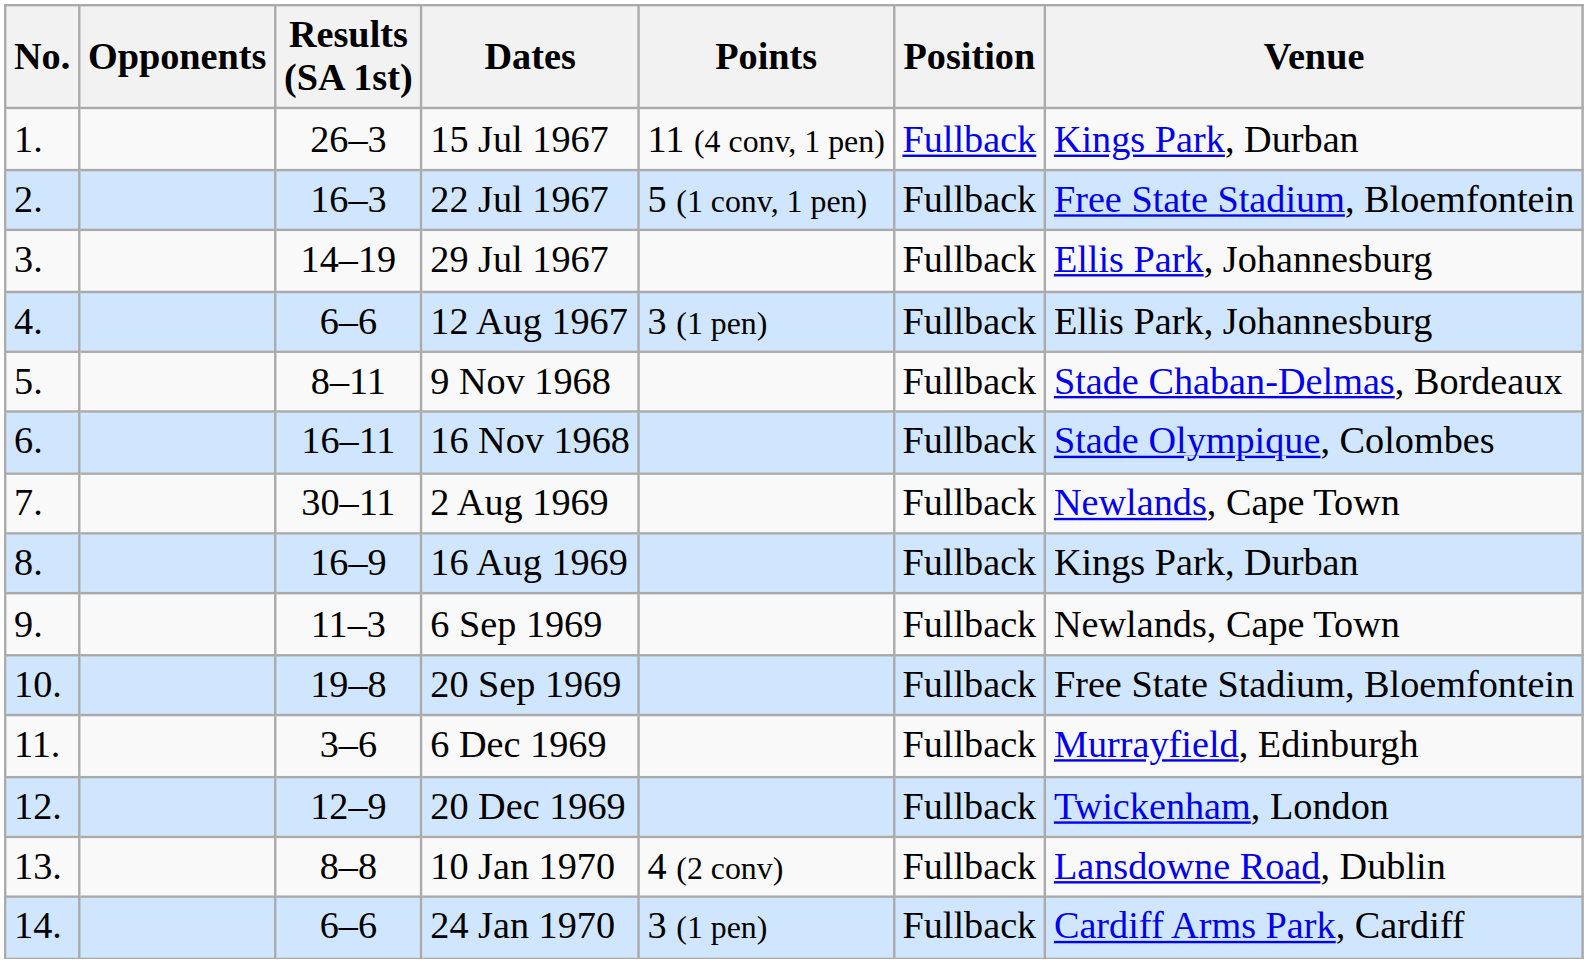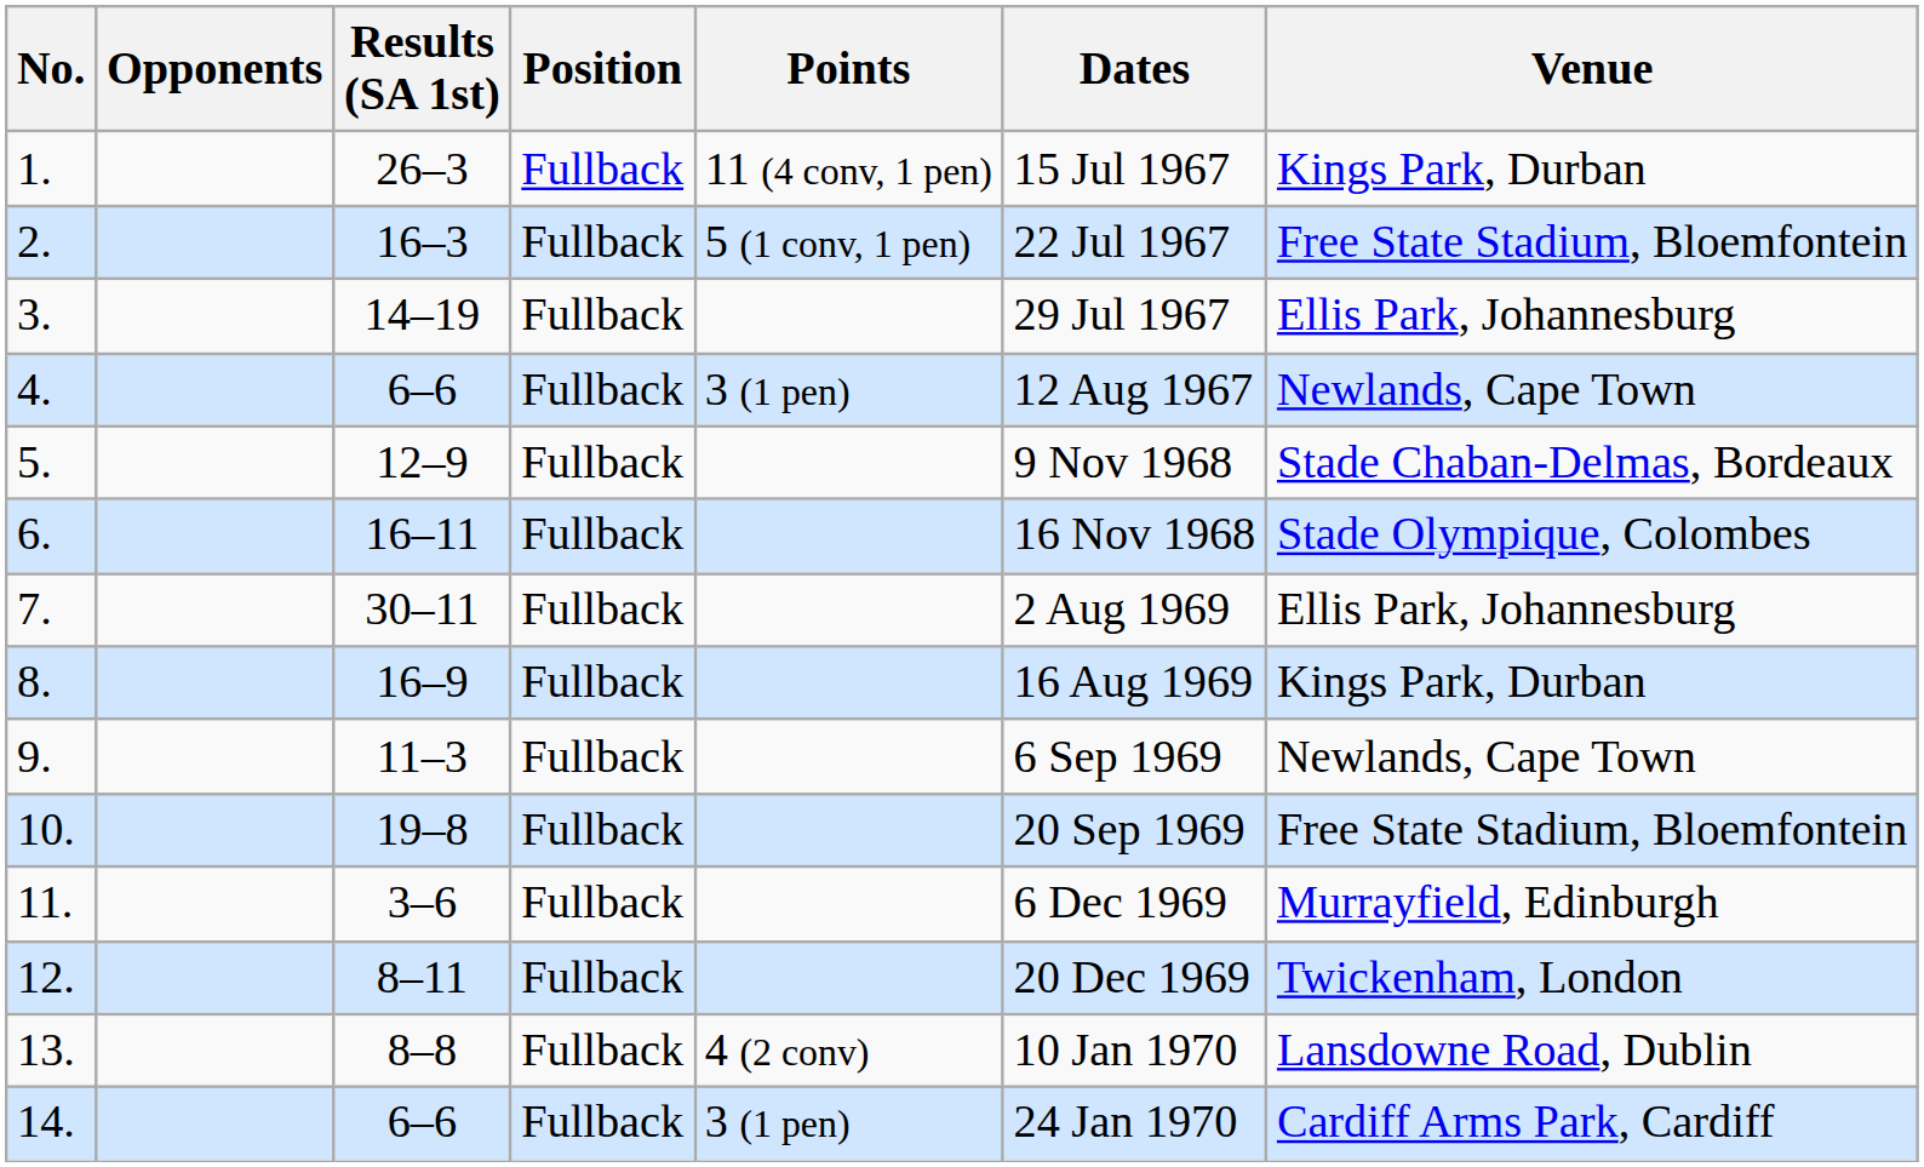 <table class="wikitable sortable">
 <tr>
 <th>No.</th>
 <th>Opponents</th>
 <th>Results<br>(SA 1st)</th>
+<th>Position</th>
+<th>Points</th>
 <th>Dates</th>
-<th>Points</th>
-<th>Position</th>
 <th>Venue</th>
 </tr>
 <tr>
 <td>1.</td>
 <td></td>
 <td align="center">26–3</td>
+<td><a href='#'>Fullback</a></td>
+<td>11 <small>(4 conv, 1 pen)</small></td>
 <td>15 Jul 1967</td>
-<td>11 <small>(4 conv, 1 pen)</small></td>
-<td><a href='#'>Fullback</a></td>
 <td><a href='#'>Kings Park</a>, Durban</td>
 </tr>
 <tr style="background: #D0E6FF;">
 <td>2.</td>
 <td></td>
 <td align="center">16–3</td>
+<td>Fullback</td>
+<td>5 <small>(1 conv, 1 pen)</small></td>
 <td>22 Jul 1967</td>
-<td>5 <small>(1 conv, 1 pen)</small></td>
-<td>Fullback</td>
 <td><a href='#'>Free State Stadium</a>, Bloemfontein</td>
 </tr>
 <tr>
 <td>3.</td>
 <td></td>
 <td align="center">14–19</td>
+<td>Fullback</td>
+<td></td>
 <td>29 Jul 1967</td>
-<td></td>
-<td>Fullback</td>
 <td><a href='#'>Ellis Park</a>, Johannesburg</td>
 </tr>
 <tr style="background: #D0E6FF;">
 <td>4.</td>
 <td></td>
 <td align="center">6–6</td>
+<td>Fullback</td>
+<td>3 <small>(1 pen)</small></td>
 <td>12 Aug 1967</td>
-<td>3 <small>(1 pen)</small></td>
-<td>Fullback</td>
-<td>Ellis Park, Johannesburg</td>
+<td><a href='#'>Newlands</a>, Cape Town</td>
 </tr>
 <tr>
 <td>5.</td>
 <td></td>
-<td align="center">8–11</td>
+<td align="center">12–9</td>
+<td>Fullback</td>
+<td></td>
 <td>9 Nov 1968</td>
-<td></td>
-<td>Fullback</td>
 <td><a href='#'>Stade Chaban-Delmas</a>, Bordeaux</td>
 </tr>
 <tr style="background: #D0E6FF;">
 <td>6.</td>
 <td></td>
 <td align="center">16–11</td>
+<td>Fullback</td>
+<td></td>
 <td>16 Nov 1968</td>
-<td></td>
-<td>Fullback</td>
 <td><a href='#'>Stade Olympique</a>, Colombes</td>
 </tr>
 <tr>
 <td>7.</td>
 <td></td>
 <td align="center">30–11</td>
+<td>Fullback</td>
+<td></td>
 <td>2 Aug 1969</td>
-<td></td>
-<td>Fullback</td>
-<td><a href='#'>Newlands</a>, Cape Town</td>
+<td>Ellis Park, Johannesburg</td>
 </tr>
 <tr style="background: #D0E6FF;">
 <td>8.</td>
 <td></td>
 <td align="center">16–9</td>
+<td>Fullback</td>
+<td></td>
 <td>16 Aug 1969</td>
-<td></td>
-<td>Fullback</td>
 <td>Kings Park, Durban</td>
 </tr>
 <tr>
 <td>9.</td>
 <td></td>
 <td align="center">11–3</td>
+<td>Fullback</td>
+<td></td>
 <td>6 Sep 1969</td>
-<td></td>
-<td>Fullback</td>
 <td>Newlands, Cape Town</td>
 </tr>
 <tr style="background: #D0E6FF;">
 <td>10.</td>
 <td></td>
 <td align="center">19–8</td>
+<td>Fullback</td>
+<td></td>
 <td>20 Sep 1969</td>
-<td></td>
-<td>Fullback</td>
 <td>Free State Stadium, Bloemfontein</td>
 </tr>
 <tr>
 <td>11.</td>
 <td></td>
 <td align="center">3–6</td>
+<td>Fullback</td>
+<td></td>
 <td>6 Dec 1969</td>
-<td></td>
-<td>Fullback</td>
 <td><a href='#'>Murrayfield</a>, Edinburgh</td>
 </tr>
 <tr style="background: #D0E6FF;">
 <td>12.</td>
 <td></td>
-<td align="center">12–9</td>
+<td align="center">8–11</td>
+<td>Fullback</td>
+<td></td>
 <td>20 Dec 1969</td>
-<td></td>
-<td>Fullback</td>
 <td><a href='#'>Twickenham</a>, London</td>
 </tr>
 <tr>
 <td>13.</td>
 <td></td>
 <td align="center">8–8</td>
+<td>Fullback</td>
+<td>4 <small>(2 conv)</small></td>
 <td>10 Jan 1970</td>
-<td>4 <small>(2 conv)</small></td>
-<td>Fullback</td>
 <td><a href='#'>Lansdowne Road</a>, Dublin</td>
 </tr>
 <tr style="background: #D0E6FF;">
 <td>14.</td>
 <td></td>
 <td align="center">6–6</td>
+<td>Fullback</td>
+<td>3 <small>(1 pen)</small></td>
 <td>24 Jan 1970</td>
-<td>3 <small>(1 pen)</small></td>
-<td>Fullback</td>
 <td><a href='#'>Cardiff Arms Park</a>, Cardiff</td>
 </tr>
 </table>
